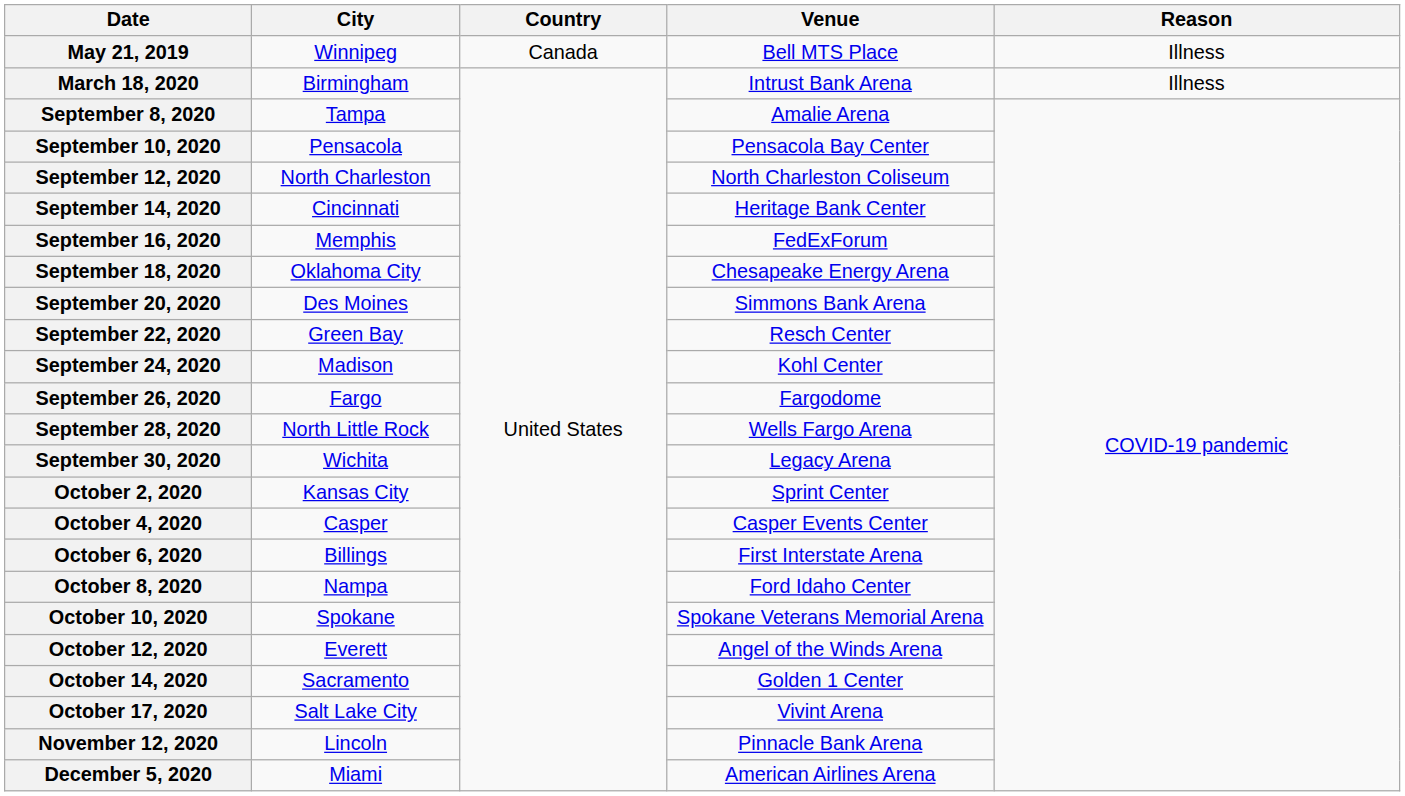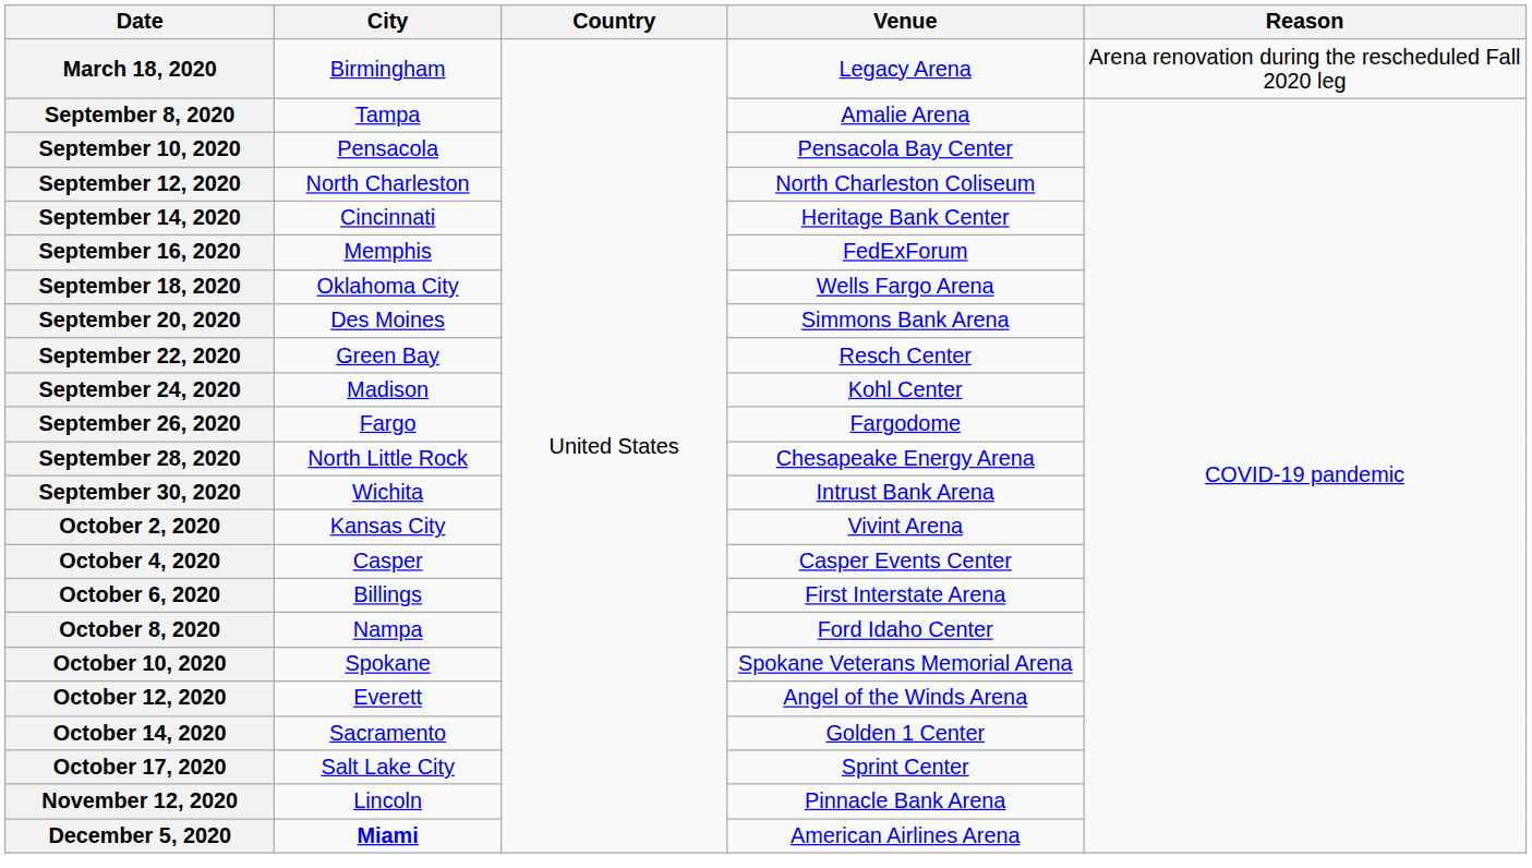 <table class="wikitable plainrowheaders" style="text-align:center;">
 <tr>
 <th scope="col" style="width:12em;">Date</th>
 <th scope="col" style="width:10em;">City</th>
 <th scope="col" style="width:10em;">Country</th>
 <th scope="col" style="width:16em;">Venue</th>
 <th scope="col" style="width:20em;">Reason</th>
 </tr>
 <tr>
-<th scope="row">May 21, 2019</th>
-<td><a href='#'>Winnipeg</a></td>
-<td>Canada</td>
-<td><a href='#'>Bell MTS Place</a></td>
-<td>Illness</td>
-</tr>
-<tr>
 <th scope="row">March 18, 2020</th>
 <td><a href='#'>Birmingham</a></td>
 <td rowspan="23">United States</td>
-<td><a href='#'>Intrust Bank Arena</a></td>
-<td>Illness</td>
+<td><a href='#'>Legacy Arena</a></td>
+<td>Arena renovation during the rescheduled Fall 2020 leg</td>
 </tr>
 <tr>
 <th scope="row">September 8, 2020</th>
 <td><a href='#'>Tampa</a></td>
 <td><a href='#'>Amalie Arena</a></td>
 <td rowspan="22"><a href='#'>COVID-19 pandemic</a></td>
 </tr>
 <tr>
 <th scope="row">September 10, 2020</th>
 <td><a href='#'>Pensacola</a></td>
 <td><a href='#'>Pensacola Bay Center</a></td>
 </tr>
 <tr>
 <th scope="row">September 12, 2020</th>
 <td><a href='#'>North Charleston</a></td>
 <td><a href='#'>North Charleston Coliseum</a></td>
 </tr>
 <tr>
 <th scope="row">September 14, 2020</th>
 <td><a href='#'>Cincinnati</a></td>
 <td><a href='#'>Heritage Bank Center</a></td>
 </tr>
 <tr>
 <th scope="row">September 16, 2020</th>
 <td><a href='#'>Memphis</a></td>
 <td><a href='#'>FedExForum</a></td>
 </tr>
 <tr>
 <th scope="row">September 18, 2020</th>
 <td><a href='#'>Oklahoma City</a></td>
-<td><a href='#'>Chesapeake Energy Arena</a></td>
+<td><a href='#'>Wells Fargo Arena</a></td>
 </tr>
 <tr>
 <th scope="row">September 20, 2020</th>
 <td><a href='#'>Des Moines</a></td>
 <td><a href='#'>Simmons Bank Arena</a></td>
 </tr>
 <tr>
 <th scope="row">September 22, 2020</th>
 <td><a href='#'>Green Bay</a></td>
 <td><a href='#'>Resch Center</a></td>
 </tr>
 <tr>
 <th scope="row">September 24, 2020</th>
 <td><a href='#'>Madison</a></td>
 <td><a href='#'>Kohl Center</a></td>
 </tr>
 <tr>
 <th scope="row">September 26, 2020</th>
 <td><a href='#'>Fargo</a></td>
 <td><a href='#'>Fargodome</a></td>
 </tr>
 <tr>
 <th scope="row">September 28, 2020</th>
 <td><a href='#'>North Little Rock</a></td>
-<td><a href='#'>Wells Fargo Arena</a></td>
+<td><a href='#'>Chesapeake Energy Arena</a></td>
 </tr>
 <tr>
 <th scope="row">September 30, 2020</th>
 <td><a href='#'>Wichita</a></td>
-<td><a href='#'>Legacy Arena</a></td>
+<td><a href='#'>Intrust Bank Arena</a></td>
 </tr>
 <tr>
 <th scope="row">October 2, 2020</th>
 <td><a href='#'>Kansas City</a></td>
-<td><a href='#'>Sprint Center</a></td>
+<td><a href='#'>Vivint Arena</a></td>
 </tr>
 <tr>
 <th scope="row">October 4, 2020</th>
 <td><a href='#'>Casper</a></td>
 <td><a href='#'>Casper Events Center</a></td>
 </tr>
 <tr>
 <th scope="row">October 6, 2020</th>
 <td><a href='#'>Billings</a></td>
 <td><a href='#'>First Interstate Arena</a></td>
 </tr>
 <tr>
 <th scope="row">October 8, 2020 </th>
 <td><a href='#'>Nampa</a></td>
 <td><a href='#'>Ford Idaho Center</a></td>
 </tr>
 <tr>
 <th scope="row">October 10, 2020</th>
 <td><a href='#'>Spokane</a></td>
 <td><a href='#'>Spokane Veterans Memorial Arena</a></td>
 </tr>
 <tr>
 <th scope="row">October 12, 2020 </th>
 <td><a href='#'>Everett</a></td>
 <td><a href='#'>Angel of the Winds Arena</a></td>
 </tr>
 <tr>
 <th scope="row">October 14, 2020</th>
 <td><a href='#'>Sacramento</a></td>
 <td><a href='#'>Golden 1 Center</a></td>
 </tr>
 <tr>
 <th scope="row">October 17, 2020</th>
 <td><a href='#'>Salt Lake City</a></td>
-<td><a href='#'>Vivint Arena</a></td>
+<td><a href='#'>Sprint Center</a></td>
 </tr>
 <tr>
 <th scope="row">November 12, 2020</th>
 <td><a href='#'>Lincoln</a></td>
 <td><a href='#'>Pinnacle Bank Arena</a></td>
 </tr>
 <tr>
 <th scope="row">December 5, 2020</th>
-<td><a href='#'>Miami</a></td>
+<td><strong><a href='#'>Miami</a></strong></td>
 <td><a href='#'>American Airlines Arena</a></td>
 </tr>
 </table>
